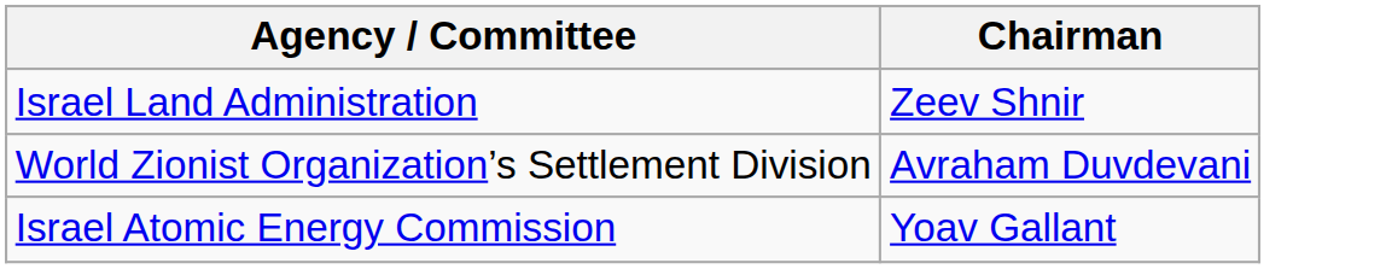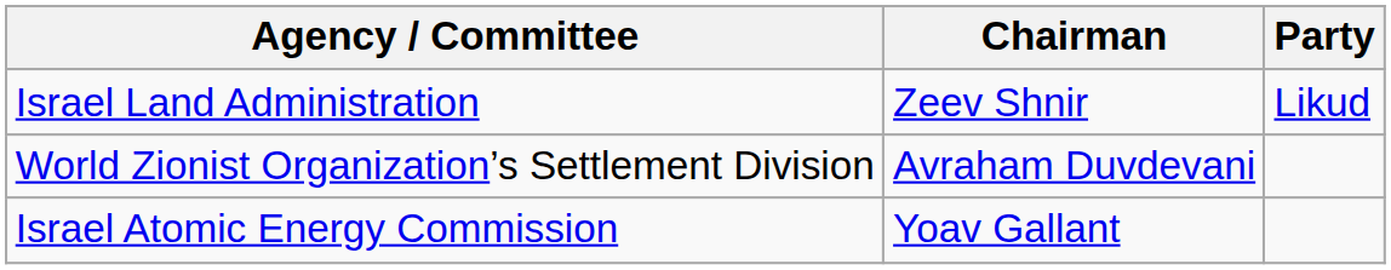 <table class=wikitable>
 <tr>
 <th>Agency / Committee</th>
 <th>Chairman</th>
+<th>Party</th>
 </tr>
 <tr>
 <td><a href='#'>Israel Land Administration</a></td>
 <td><a href='#'>Zeev Shnir</a></td>
+<td><a href='#'>Likud</a></td>
 </tr>
 <tr>
 <td><a href='#'>World Zionist Organization</a>’s Settlement Division</td>
 <td><a href='#'>Avraham Duvdevani</a></td>
+<td></td>
 </tr>
 <tr>
 <td><a href='#'>Israel Atomic Energy Commission</a></td>
 <td><a href='#'>Yoav Gallant</a></td>
+<td></td>
 </tr>
 </table>
